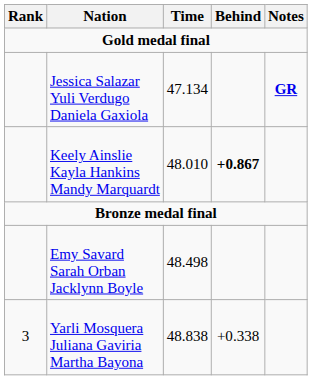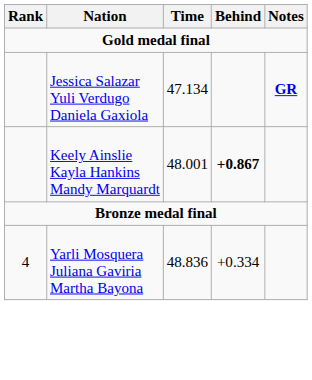 <table class="wikitable" style="text-align:center">
 <tr>
 <th>Rank</th>
 <th>Nation</th>
 <th>Time</th>
 <th>Behind</th>
 <th>Notes</th>
 </tr>
 <tr>
 <td colspan=5><strong>Gold medal final</strong></td>
 </tr>
 <tr>
 <td></td>
 <td align=left><br><a href='#'>Jessica Salazar</a><br><a href='#'>Yuli Verdugo</a><br><a href='#'>Daniela Gaxiola</a></td>
 <td>47.134</td>
 <td></td>
 <td><strong><a href='#'>GR</a></strong></td>
 </tr>
 <tr>
 <td></td>
 <td align=left><br><a href='#'>Keely Ainslie</a><br><a href='#'>Kayla Hankins</a><br><a href='#'>Mandy Marquardt</a></td>
-<td>48.010</td>
+<td>48.001</td>
 <td><strong>+0.867</strong></td>
 <td></td>
 </tr>
 <tr>
 <td colspan=5><strong>Bronze medal final</strong></td>
 </tr>
 <tr>
-<td></td>
-<td align=left><br><a href='#'>Emy Savard</a><br><a href='#'>Sarah Orban</a><br><a href='#'>Jacklynn Boyle</a></td>
-<td>48.498</td>
-<td></td>
-<td></td>
-</tr>
-<tr>
-<td>3</td>
+<td>4</td>
 <td align=left><br><a href='#'>Yarli Mosquera</a><br><a href='#'>Juliana Gaviria</a><br><a href='#'>Martha Bayona</a></td>
-<td>48.838</td>
-<td>+0.338</td>
+<td>48.836</td>
+<td>+0.334</td>
 <td></td>
 </tr>
 </table>
